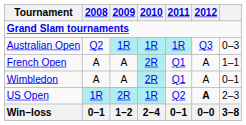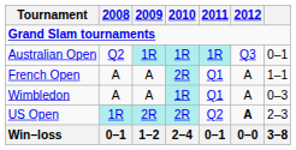 <table class=wikitable style=text-align:center;font-size:97%>
 <tr>
 <th>Tournament</th>
 <th><a href='#'>2008</a></th>
 <th><a href='#'>2009</a></th>
 <th><a href='#'>2010</a></th>
 <th><a href='#'>2011</a></th>
 <th><a href='#'>2012</a></th>
 <th></th>
 </tr>
 <tr>
 <td colspan=18 align=left><a href='#'><strong>Grand Slam tournaments</strong></a></td>
 </tr>
 <tr>
 <td align=left><a href='#'>Australian Open</a></td>
 <td><a href='#'>Q2</a></td>
 <td bgcolor=afeeee><a href='#'>1R</a></td>
 <td bgcolor=afeeee><a href='#'>1R</a></td>
 <td bgcolor=afeeee><a href='#'>1R</a></td>
 <td><a href='#'>Q3</a></td>
-<td>0–3</td>
+<td>0–1</td>
 </tr>
 <tr>
 <td align=left><a href='#'>French Open</a></td>
 <td>A</td>
 <td>A</td>
 <td bgcolor=afeeee><a href='#'>2R</a></td>
 <td><a href='#'>Q1</a></td>
 <td>A</td>
 <td>1–1</td>
 </tr>
 <tr>
 <td align=left><a href='#'>Wimbledon</a></td>
 <td>A</td>
 <td>A</td>
-<td bgcolor=afeeee><a href='#'>2R</a></td>
+<td bgcolor=afeeee><a href='#'>1R</a></td>
 <td><a href='#'>Q1</a></td>
 <td>A</td>
-<td>0–1</td>
+<td>0–3</td>
 </tr>
 <tr>
 <td align=left><a href='#'>US Open</a></td>
 <td bgcolor=afeeee><a href='#'>1R</a></td>
 <td bgcolor=afeeee><a href='#'>2R</a></td>
-<td bgcolor=afeeee><a href='#'>1R</a></td>
+<td bgcolor=afeeee><a href='#'>2R</a></td>
 <td><a href='#'>Q2</a></td>
 <td><strong>A</strong></td>
 <td>2–3</td>
 </tr>
 <tr>
 <th style=text-align:left>Win–loss</th>
 <th>0–1</th>
 <th>1–2</th>
 <th>2–4</th>
 <th>0–1</th>
 <th>0–0</th>
 <th>3–8</th>
 </tr>
 </table>
